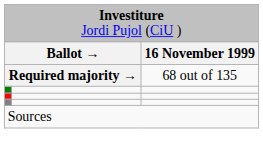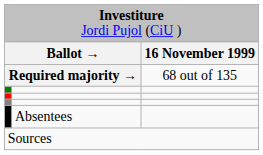 <table class="wikitable" style="text-align:center;">
 <tr>
 <td colspan="3" align="center" bgcolor="#C0C0C0"><strong>Investiture</strong><br><a href='#'>Jordi Pujol</a> (<a href='#'>CiU</a> )</td>
 </tr>
 <tr>
 <th colspan="2" width="150px">Ballot →</th>
 <th>16 November 1999</th>
 </tr>
 <tr>
 <th colspan="2">Required majority →</th>
 <td>68 out of 135 </td>
 </tr>
 <tr>
 <th width="1px" style="background:green;"></th>
 <td align="left"></td>
 <td></td>
 </tr>
 <tr>
 <th style="color:inherit;background:red;"></th>
 <td align="left"></td>
 <td></td>
 </tr>
 <tr>
 <th style="color:inherit;background:gray;"></th>
 <td align="left"></td>
 <td></td>
 </tr>
 <tr>
+<th style="color:inherit;background:black;"></th>
+<td align="left"><span>Absentees</span></td>
+<td></td>
+</tr>
+<tr>
 <td align="left" colspan="3">Sources</td>
 </tr>
 </table>
